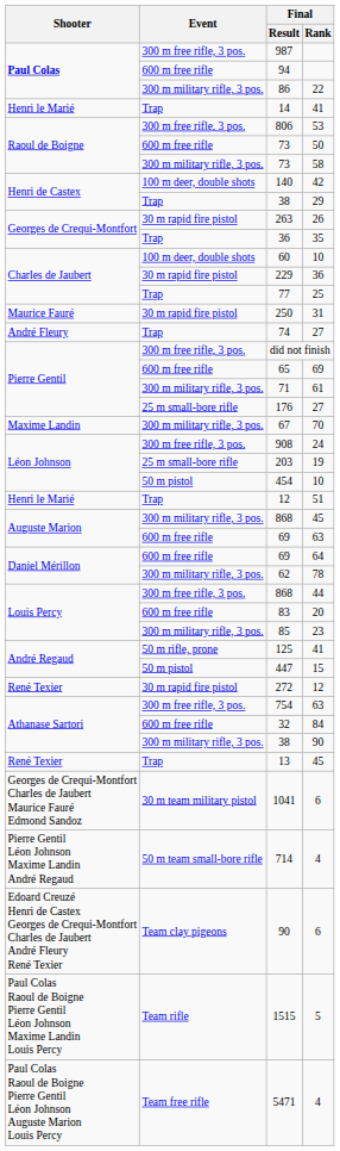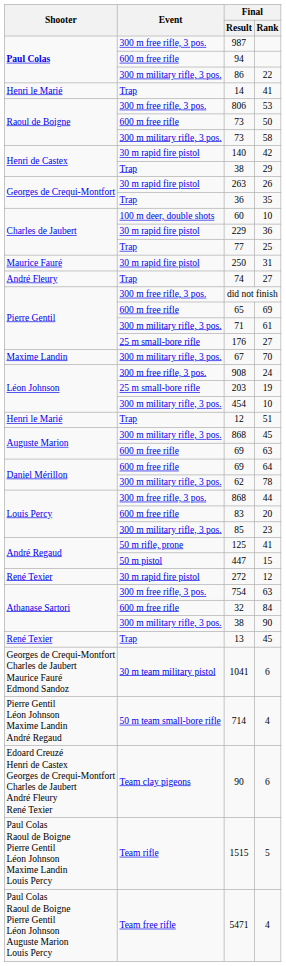 <table class=wikitable style="font-size:90%">
 <tr>
 <th rowspan=2>Shooter</th>
 <th rowspan=2>Event</th>
 <th colspan=2>Final</th>
 </tr>
 <tr>
 <th>Result</th>
 <th>Rank</th>
 </tr>
 <tr>
 <td rowspan=3><strong><a href='#'>Paul Colas</a></strong></td>
 <td><a href='#'>300 m free rifle, 3 pos.</a></td>
 <td align=center>987</td>
 <td align=center></td>
 </tr>
 <tr>
 <td><a href='#'>600 m free rifle</a></td>
 <td align=center>94</td>
 <td align=center></td>
 </tr>
 <tr>
 <td><a href='#'>300 m military rifle, 3 pos.</a></td>
 <td align=center>86</td>
 <td align=center>22</td>
 </tr>
 <tr>
 <td><a href='#'>Henri le Marié</a></td>
 <td><a href='#'>Trap</a></td>
 <td align=center>14</td>
 <td align=center>41</td>
 </tr>
 <tr>
 <td rowspan=3><a href='#'>Raoul de Boigne</a></td>
 <td><a href='#'>300 m free rifle, 3 pos.</a></td>
 <td align=center>806</td>
 <td align=center>53</td>
 </tr>
 <tr>
 <td><a href='#'>600 m free rifle</a></td>
 <td align=center>73</td>
 <td align=center>50</td>
 </tr>
 <tr>
 <td><a href='#'>300 m military rifle, 3 pos.</a></td>
 <td align=center>73</td>
 <td align=center>58</td>
 </tr>
 <tr>
 <td rowspan=2><a href='#'>Henri de Castex</a></td>
-<td><a href='#'>100 m deer, double shots</a></td>
+<td><a href='#'>30 m rapid fire pistol</a></td>
 <td align=center>140</td>
 <td align=center>42</td>
 </tr>
 <tr>
 <td><a href='#'>Trap</a></td>
 <td align=center>38</td>
 <td align=center>29</td>
 </tr>
 <tr>
 <td rowspan=2><a href='#'>Georges de Crequi-Montfort</a></td>
 <td><a href='#'>30 m rapid fire pistol</a></td>
 <td align=center>263</td>
 <td align=center>26</td>
 </tr>
 <tr>
 <td><a href='#'>Trap</a></td>
 <td align=center>36</td>
 <td align=center>35</td>
 </tr>
 <tr>
 <td rowspan=3><a href='#'>Charles de Jaubert</a></td>
 <td><a href='#'>100 m deer, double shots</a></td>
 <td align=center>60</td>
 <td align=center>10</td>
 </tr>
 <tr>
 <td><a href='#'>30 m rapid fire pistol</a></td>
 <td align=center>229</td>
 <td align=center>36</td>
 </tr>
 <tr>
 <td><a href='#'>Trap</a></td>
 <td align=center>77</td>
 <td align=center>25</td>
 </tr>
 <tr>
 <td><a href='#'>Maurice Fauré</a></td>
 <td><a href='#'>30 m rapid fire pistol</a></td>
 <td align=center>250</td>
 <td align=center>31</td>
 </tr>
 <tr>
 <td><a href='#'>André Fleury</a></td>
 <td><a href='#'>Trap</a></td>
 <td align=center>74</td>
 <td align=center>27</td>
 </tr>
 <tr>
 <td rowspan=4><a href='#'>Pierre Gentil</a></td>
 <td><a href='#'>300 m free rifle, 3 pos.</a></td>
 <td align=center colspan=2>did not finish</td>
 </tr>
 <tr>
 <td><a href='#'>600 m free rifle</a></td>
 <td align=center>65</td>
 <td align=center>69</td>
 </tr>
 <tr>
 <td><a href='#'>300 m military rifle, 3 pos.</a></td>
 <td align=center>71</td>
 <td align=center>61</td>
 </tr>
 <tr>
 <td><a href='#'>25 m small-bore rifle</a></td>
 <td align=center>176</td>
 <td align=center>27</td>
 </tr>
 <tr>
 <td><a href='#'>Maxime Landin</a></td>
 <td><a href='#'>300 m military rifle, 3 pos.</a></td>
 <td align=center>67</td>
 <td align=center>70</td>
 </tr>
 <tr>
 <td rowspan=3><a href='#'>Léon Johnson</a></td>
 <td><a href='#'>300 m free rifle, 3 pos.</a></td>
 <td align=center>908</td>
 <td align=center>24</td>
 </tr>
 <tr>
 <td><a href='#'>25 m small-bore rifle</a></td>
 <td align=center>203</td>
 <td align=center>19</td>
 </tr>
 <tr>
-<td><a href='#'>50 m pistol</a></td>
+<td><a href='#'>300 m military rifle, 3 pos.</a></td>
 <td align=center>454</td>
 <td align=center>10</td>
 </tr>
 <tr>
 <td><a href='#'>Henri le Marié</a></td>
 <td><a href='#'>Trap</a></td>
 <td align=center>12</td>
 <td align=center>51</td>
 </tr>
 <tr>
 <td rowspan=2><a href='#'>Auguste Marion</a></td>
 <td><a href='#'>300 m military rifle, 3 pos.</a></td>
 <td align=center>868</td>
 <td align=center>45</td>
 </tr>
 <tr>
 <td><a href='#'>600 m free rifle</a></td>
 <td align=center>69</td>
 <td align=center>63</td>
 </tr>
 <tr>
 <td rowspan=2><a href='#'>Daniel Mérillon</a></td>
 <td><a href='#'>600 m free rifle</a></td>
 <td align=center>69</td>
 <td align=center>64</td>
 </tr>
 <tr>
 <td><a href='#'>300 m military rifle, 3 pos.</a></td>
 <td align=center>62</td>
 <td align=center>78</td>
 </tr>
 <tr>
 <td rowspan=3><a href='#'>Louis Percy</a></td>
 <td><a href='#'>300 m free rifle, 3 pos.</a></td>
 <td align=center>868</td>
 <td align=center>44</td>
 </tr>
 <tr>
 <td><a href='#'>600 m free rifle</a></td>
 <td align=center>83</td>
 <td align=center>20</td>
 </tr>
 <tr>
 <td><a href='#'>300 m military rifle, 3 pos.</a></td>
 <td align=center>85</td>
 <td align=center>23</td>
 </tr>
 <tr>
 <td rowspan=2><a href='#'>André Regaud</a></td>
 <td><a href='#'>50 m rifle, prone</a></td>
 <td align=center>125</td>
 <td align=center>41</td>
 </tr>
 <tr>
 <td><a href='#'>50 m pistol</a></td>
 <td align=center>447</td>
 <td align=center>15</td>
 </tr>
 <tr>
 <td><a href='#'>René Texier</a></td>
 <td><a href='#'>30 m rapid fire pistol</a></td>
 <td align=center>272</td>
 <td align=center>12</td>
 </tr>
 <tr>
 <td rowspan=3><a href='#'>Athanase Sartori</a></td>
 <td><a href='#'>300 m free rifle, 3 pos.</a></td>
 <td align=center>754</td>
 <td align=center>63</td>
 </tr>
 <tr>
 <td><a href='#'>600 m free rifle</a></td>
 <td align=center>32</td>
 <td align=center>84</td>
 </tr>
 <tr>
 <td><a href='#'>300 m military rifle, 3 pos.</a></td>
 <td align=center>38</td>
 <td align=center>90</td>
 </tr>
 <tr>
 <td><a href='#'>René Texier</a></td>
 <td><a href='#'>Trap</a></td>
 <td align=center>13</td>
 <td align=center>45</td>
 </tr>
 <tr>
 <td>Georges de Crequi-Montfort <br> Charles de Jaubert <br> Maurice Fauré <br> Edmond Sandoz</td>
 <td><a href='#'>30 m team military pistol</a></td>
 <td align=center>1041</td>
 <td align=center>6</td>
 </tr>
 <tr>
 <td>Pierre Gentil <br> Léon Johnson <br> Maxime Landin <br> André Regaud</td>
 <td><a href='#'>50 m team small-bore rifle</a></td>
 <td align=center>714</td>
 <td align=center>4</td>
 </tr>
 <tr>
 <td>Edoard Creuzé <br> Henri de Castex <br> Georges de Crequi-Montfort <br> Charles de Jaubert <br> André Fleury <br> René Texier</td>
 <td><a href='#'>Team clay pigeons</a></td>
 <td align=center>90</td>
 <td align=center>6</td>
 </tr>
 <tr>
 <td>Paul Colas <br> Raoul de Boigne <br> Pierre Gentil <br> Léon Johnson <br> Maxime Landin <br> Louis Percy</td>
 <td><a href='#'>Team rifle</a></td>
 <td align=center>1515</td>
 <td align=center>5</td>
 </tr>
 <tr>
 <td>Paul Colas <br> Raoul de Boigne <br> Pierre Gentil <br> Léon Johnson <br> Auguste Marion <br> Louis Percy</td>
 <td><a href='#'>Team free rifle</a></td>
 <td align=center>5471</td>
 <td align=center>4</td>
 </tr>
 </table>
